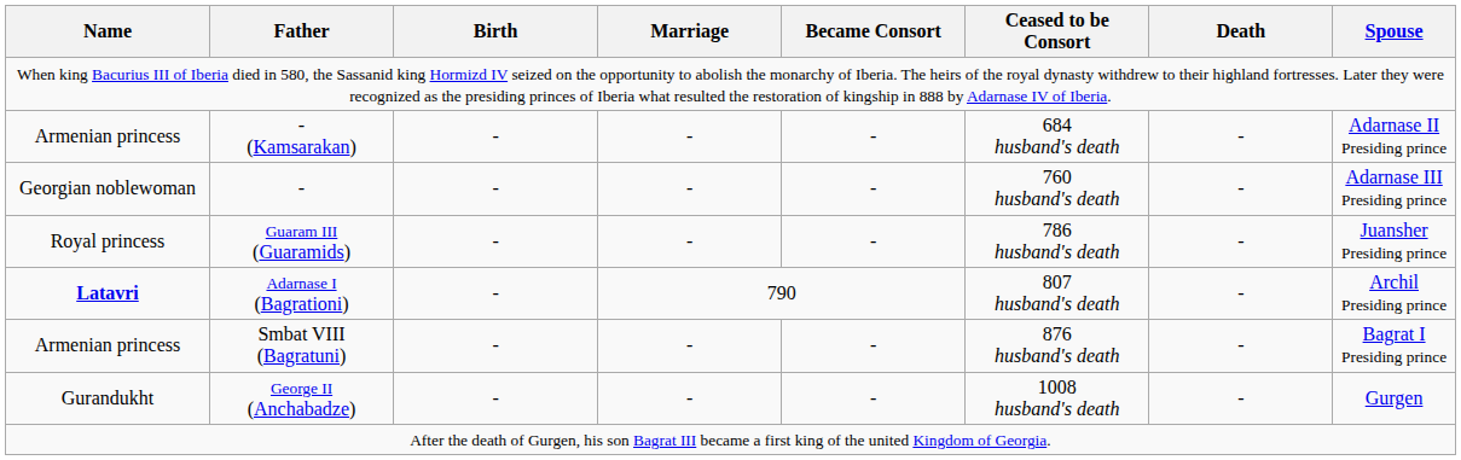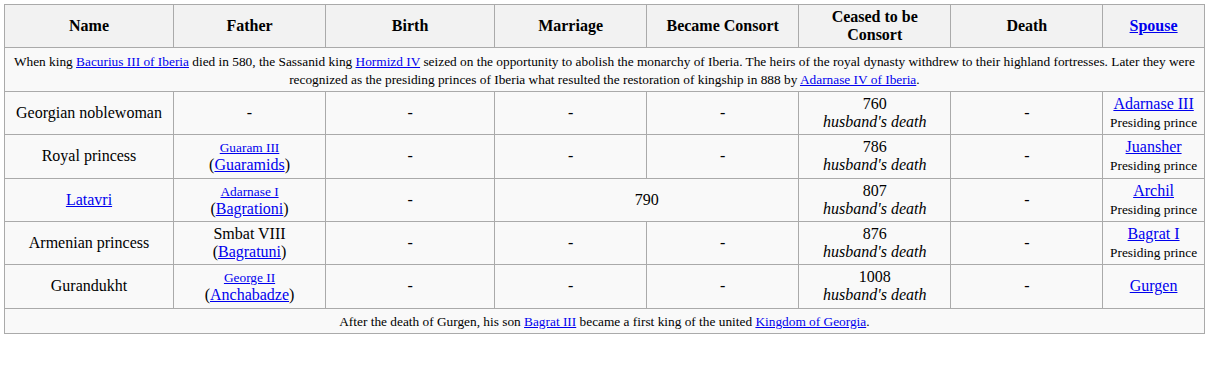 <table width=95% class="wikitable">
 <tr>
 <th width = "10%">Name</th>
 <th width = "9%">Father</th>
 <th width = "10%">Birth</th>
 <th width = "9%">Marriage</th>
 <th width = "9%">Became Consort</th>
 <th width = "9%">Ceased to be Consort</th>
 <th width = "9%">Death</th>
 <th width = "6%"><a href='#'>Spouse</a></th>
 </tr>
 <tr>
 <td align="center" colspan="8"><small>When king <a href='#'>Bacurius III of Iberia</a> died in 580, the Sassanid king <a href='#'>Hormizd IV</a> seized on the opportunity to abolish the monarchy of Iberia. The heirs of the royal dynasty withdrew to their highland fortresses. Later they were recognized as the presiding princes of Iberia what resulted the restoration of kingship in 888 by <a href='#'>Adarnase IV of Iberia</a>.</small></td>
-</tr>
-<tr>
-<td align="center">Armenian princess</td>
-<td align="center">-<br>(<a href='#'>Kamsarakan</a>)</td>
-<td align="center">-</td>
-<td align="center">-</td>
-<td align="center">-</td>
-<td align="center">684<br><em>husband's death</em></td>
-<td align="center">-</td>
-<td align="center"><a href='#'>Adarnase II</a><br><small>Presiding prince</small></td>
 </tr>
 <tr>
 <td align="center">Georgian noblewoman</td>
 <td align="center">-</td>
 <td align="center">-</td>
 <td align="center">-</td>
 <td align="center">-</td>
 <td align="center">760<br><em>husband's death</em></td>
 <td align="center">-</td>
 <td align="center"><a href='#'>Adarnase III</a><br><small>Presiding prince</small></td>
 </tr>
 <tr>
 <td align="center">Royal princess</td>
 <td align="center"><small><a href='#'>Guaram III</a></small><br>(<a href='#'>Guaramids</a>)</td>
 <td align="center">-</td>
 <td align="center">-</td>
 <td align="center">-</td>
 <td align="center">786<br><em>husband's death</em></td>
 <td align="center">-</td>
 <td align="center"><a href='#'>Juansher</a><br><small>Presiding prince</small></td>
 </tr>
 <tr>
-<td align="center"><strong><a href='#'>Latavri</a></strong></td>
+<td align="center"><a href='#'>Latavri</a></td>
 <td align="center"><small><a href='#'>Adarnase I</a></small><br>(<a href='#'>Bagrationi</a>)</td>
 <td align="center">-</td>
 <td align="center" colspan="2">790</td>
 <td align="center">807<br><em>husband's death</em></td>
 <td align="center">-</td>
 <td align="center"><a href='#'>Archil</a><br><small>Presiding prince</small></td>
 </tr>
 <tr>
 <td align="center">Armenian princess</td>
 <td align="center">Smbat VIII<br>(<a href='#'>Bagratuni</a>)</td>
 <td align="center">-</td>
 <td align="center">-</td>
 <td align="center">-</td>
 <td align="center">876<br><em>husband's death</em></td>
 <td align="center">-</td>
 <td align="center"><a href='#'>Bagrat I</a><br><small>Presiding prince</small></td>
 </tr>
 <tr>
 <td align="center">Gurandukht</td>
 <td align="center"><small><a href='#'>George II</a></small><br>(<a href='#'>Anchabadze</a>)</td>
 <td align="center">-</td>
 <td align="center">-</td>
 <td align="center">-</td>
 <td align="center">1008<br><em>husband's death</em></td>
 <td align="center">-</td>
 <td align="center"><a href='#'>Gurgen</a></td>
 </tr>
 <tr>
 <td align="center" colspan="8"><small>After the death of Gurgen, his son <a href='#'>Bagrat III</a> became a first king of the united <a href='#'>Kingdom of Georgia</a>.</small></td>
 </tr>
 </table>
